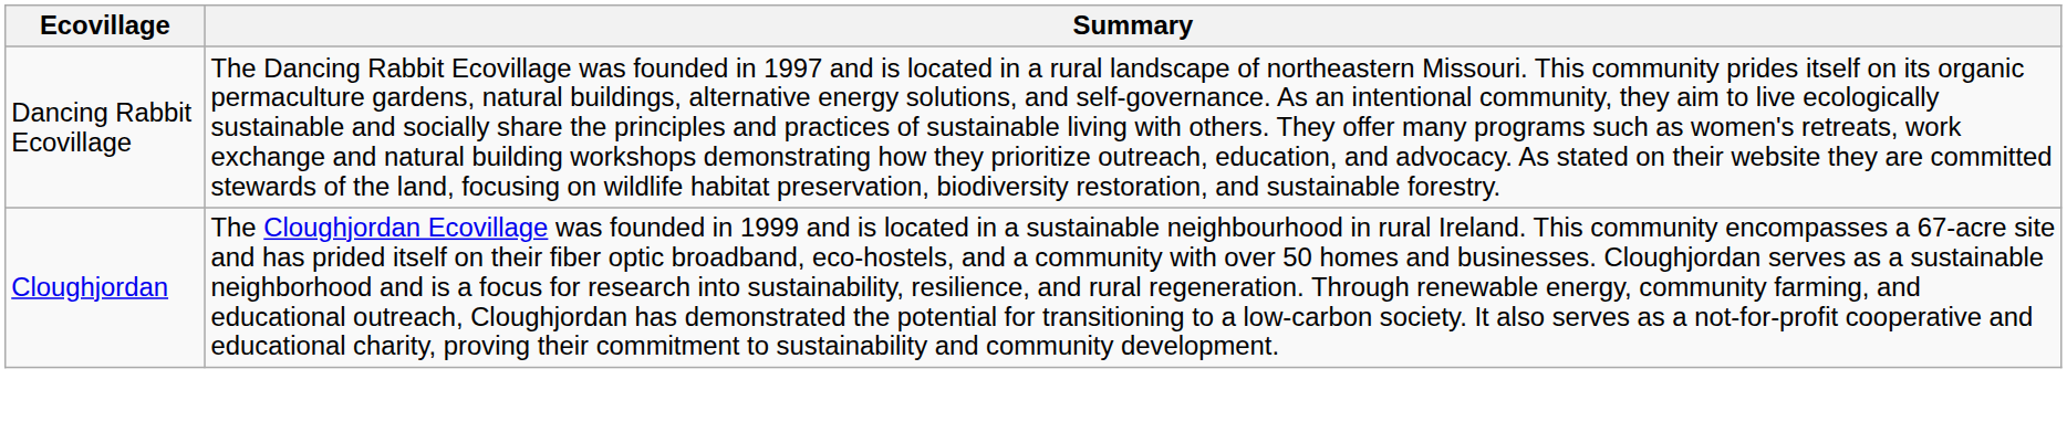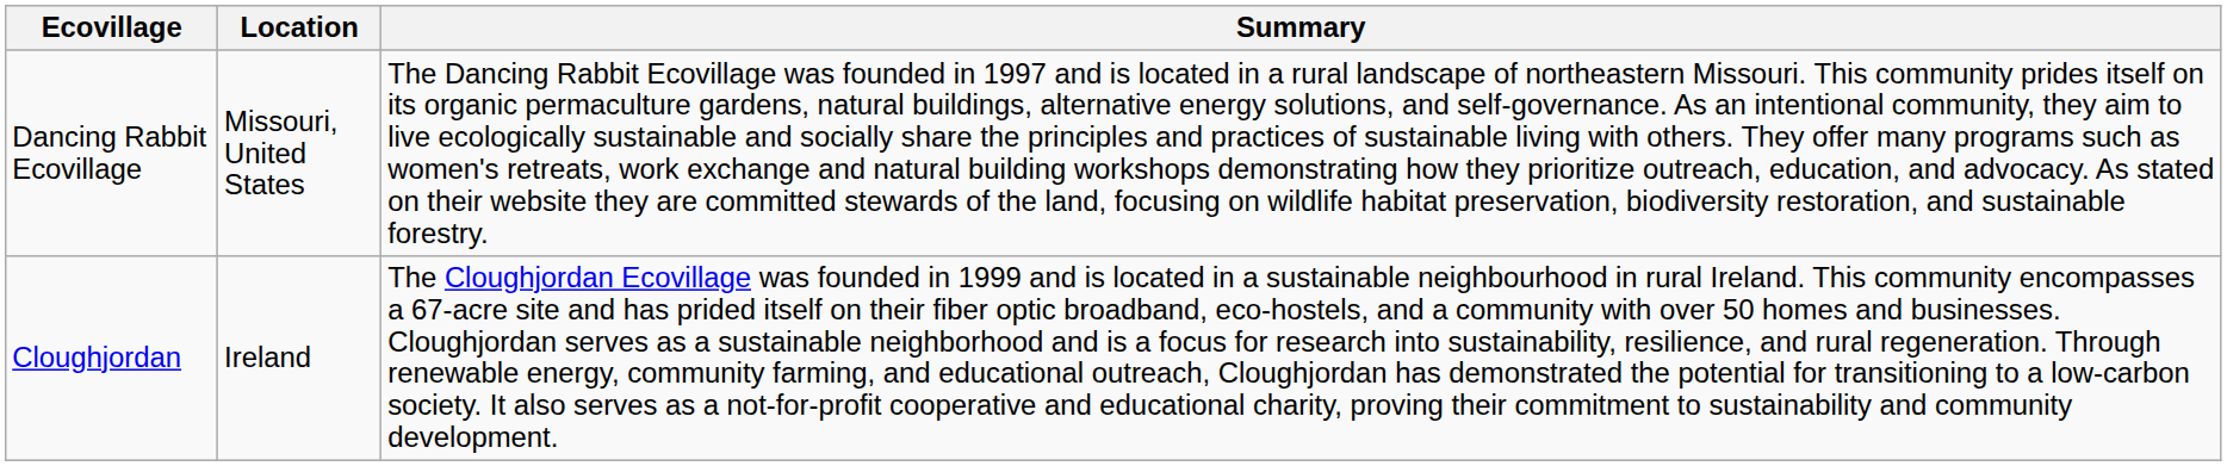 <table class="wikitable">
 <tr>
 <th><strong>Ecovillage</strong></th>
+<th>Location</th>
 <th>Summary</th>
 </tr>
 <tr>
 <td>Dancing Rabbit Ecovillage</td>
+<td>Missouri, United States</td>
 <td>The Dancing Rabbit Ecovillage was founded in 1997 and is located in a rural landscape of northeastern Missouri. This community prides itself on its organic permaculture gardens, natural buildings, alternative energy solutions, and self-governance. As an intentional community, they aim to live ecologically sustainable and socially share the principles and practices of sustainable living with others. They offer many programs such as women's retreats, work exchange and natural building workshops demonstrating how they prioritize outreach, education, and advocacy. As stated on their website they are committed stewards of the land, focusing on wildlife habitat preservation, biodiversity restoration, and sustainable forestry.</td>
 </tr>
 <tr>
 <td><a href='#'>Cloughjordan</a></td>
+<td>Ireland</td>
 <td>The <a href='#'>Cloughjordan Ecovillage</a> was founded in 1999 and is located in a sustainable neighbourhood in rural Ireland. This community encompasses a 67-acre site and has prided itself on their fiber optic broadband, eco-hostels, and a community with over 50 homes and businesses. Cloughjordan serves as a sustainable neighborhood and is a focus for research into sustainability, resilience, and rural regeneration. Through renewable energy, community farming, and educational outreach, Cloughjordan has demonstrated the potential for transitioning to a low-carbon society. It also serves as a not-for-profit cooperative and educational charity, proving their commitment to sustainability and community development.</td>
 </tr>
 </table>
